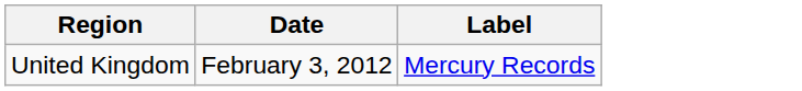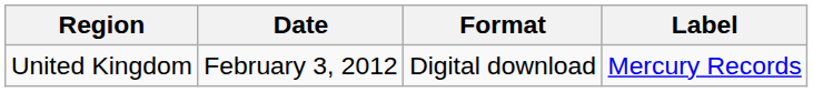 <table class=wikitable>
 <tr>
 <th>Region</th>
 <th>Date</th>
+<th>Format</th>
 <th>Label</th>
 </tr>
 <tr>
 <td>United Kingdom</td>
 <td>February 3, 2012</td>
+<td>Digital download</td>
 <td><a href='#'>Mercury Records</a></td>
 </tr>
 </table>
